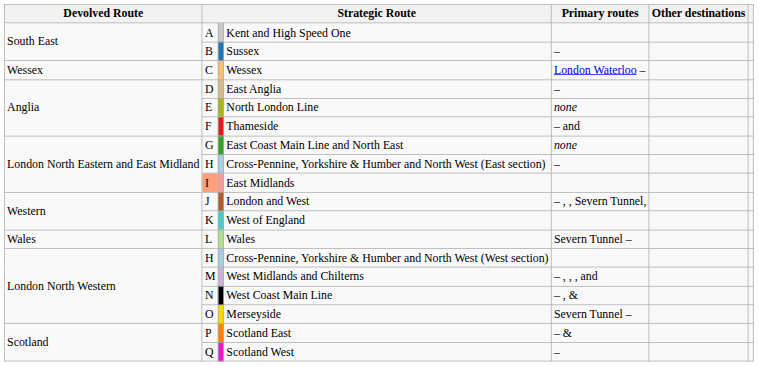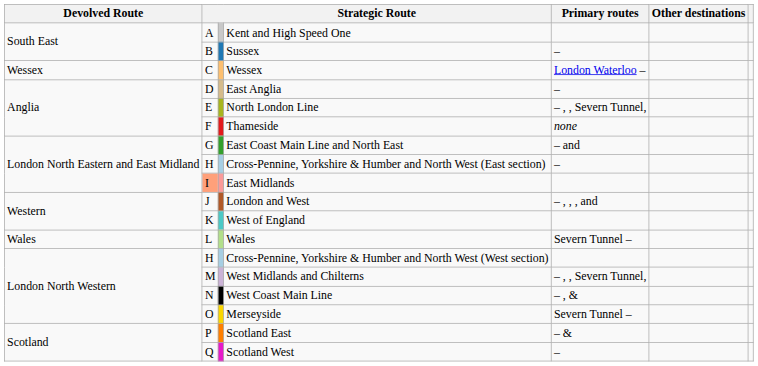 <table class="wikitable" style="clear:both;">
 <tr>
 <th>Devolved Route</th>
 <th colspan=3>Strategic Route</th>
 <th>Primary routes</th>
 <th>Other destinations</th>
 <th></th>
 </tr>
 <tr>
 <td rowspan=2>South East</td>
 <td>A</td>
 <td style="background-color:#c8c8c8;"></td>
 <td>Kent and High Speed One</td>
 <td></td>
 <td></td>
 <td></td>
 </tr>
 <tr>
 <td>B</td>
 <td style="background-color:#1f78b4;"></td>
 <td>Sussex</td>
 <td> – </td>
 <td></td>
 <td></td>
 </tr>
 <tr>
 <td>Wessex</td>
 <td>C</td>
 <td style="background-color:#fdbf6f;"></td>
 <td>Wessex</td>
 <td><a href='#'>London Waterloo</a> – </td>
 <td></td>
 <td></td>
 </tr>
 <tr>
 <td rowspan=3>Anglia</td>
 <td>D</td>
 <td style="background-color:#d5bb8b;"></td>
 <td>East Anglia</td>
 <td> – </td>
 <td></td>
 <td></td>
 </tr>
 <tr>
 <td>E</td>
 <td style="background-color:#a7b51d;"></td>
 <td>North London Line</td>
-<td><em>none</em></td>
+<td> – , , Severn Tunnel, </td>
 <td></td>
 <td></td>
 </tr>
 <tr>
 <td>F</td>
 <td style="background-color:#e31a1c;"></td>
 <td>Thameside</td>
-<td> –  and </td>
+<td><em>none</em></td>
 <td></td>
 <td></td>
 </tr>
 <tr>
 <td rowspan=3>London North Eastern and East Midland</td>
 <td>G</td>
 <td style="background-color:#33a02c;"></td>
 <td>East Coast Main Line and North East</td>
-<td><em>none</em></td>
+<td> –  and </td>
 <td></td>
 <td></td>
 </tr>
 <tr>
 <td>H</td>
 <td style="background-color:#a6cee3;"></td>
 <td>Cross-Pennine, Yorkshire & Humber and North West (East section)</td>
 <td> – </td>
 <td></td>
 <td></td>
 </tr>
 <tr>
 <td style="background: lightsalmon;">I</td>
 <td style="background-color:#fb9a99;"></td>
 <td>East Midlands</td>
 <td></td>
 <td></td>
 <td></td>
 </tr>
 <tr>
 <td rowspan = 2>Western</td>
 <td>J</td>
 <td style="background-color:#b15928;"></td>
 <td>London and West</td>
-<td> – , , Severn Tunnel, </td>
+<td> – , , ,  and </td>
 <td></td>
 <td></td>
 </tr>
 <tr>
 <td>K</td>
 <td style="background-color:#4cc9c6;"></td>
 <td>West of England</td>
 <td></td>
 <td></td>
 <td></td>
 </tr>
 <tr>
 <td>Wales</td>
 <td>L</td>
 <td style="background-color:#b2df8a;"></td>
 <td>Wales</td>
 <td>Severn Tunnel – </td>
 <td></td>
 <td></td>
 </tr>
 <tr>
 <td rowspan = 4>London North Western</td>
 <td>H</td>
 <td style="background-color:#a6cee3;"></td>
 <td>Cross-Pennine, Yorkshire & Humber and North West (West section)</td>
 <td></td>
 <td></td>
 <td></td>
 </tr>
 <tr>
 <td>M</td>
 <td style="background-color:#cab2d6;"></td>
 <td>West Midlands and Chilterns</td>
-<td> – , , ,  and </td>
+<td> – , , Severn Tunnel, </td>
 <td></td>
 <td></td>
 </tr>
 <tr>
 <td>N</td>
 <td style="background-color:black;"></td>
 <td>West Coast Main Line</td>
 <td> – ,  & </td>
 <td></td>
 <td></td>
 </tr>
 <tr>
 <td>O</td>
 <td style="background-color:#fad600;"></td>
 <td>Merseyside</td>
 <td>Severn Tunnel – </td>
 <td></td>
 <td></td>
 </tr>
 <tr>
 <td rowspan = 2>Scotland</td>
 <td>P</td>
 <td style="background-color:#ff7f00;"></td>
 <td>Scotland East</td>
 <td> –  & </td>
 <td></td>
 <td></td>
 </tr>
 <tr>
 <td>Q</td>
 <td style="background-color:#e719ca;"></td>
 <td>Scotland West</td>
 <td> – </td>
 <td></td>
 <td></td>
 </tr>
 </table>
